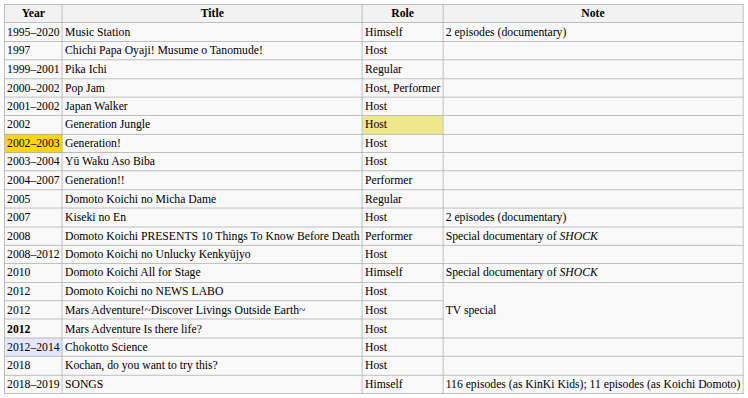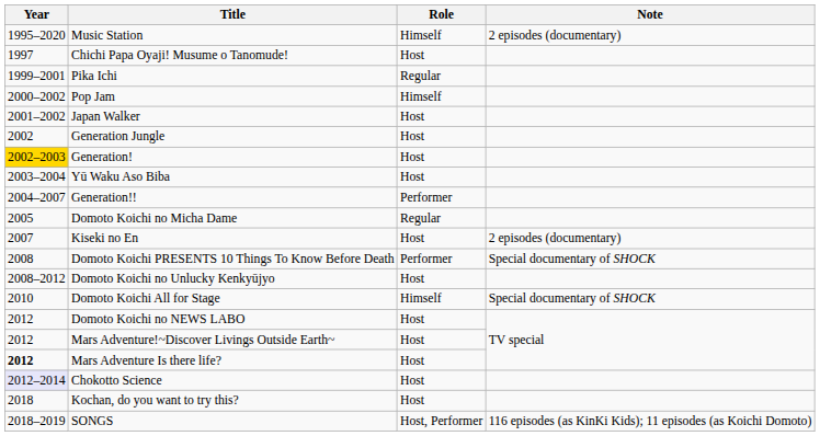 <table class="wikitable">
 <tr>
 <th>Year</th>
 <th>Title</th>
 <th>Role</th>
 <th>Note</th>
 </tr>
 <tr>
 <td>1995–2020</td>
 <td>Music Station</td>
 <td>Himself</td>
 <td>2 episodes (documentary)</td>
 </tr>
 <tr>
 <td>1997</td>
 <td>Chichi Papa Oyaji! Musume o Tanomude!</td>
 <td>Host</td>
 <td></td>
 </tr>
 <tr>
 <td>1999–2001</td>
 <td>Pika Ichi</td>
 <td>Regular</td>
 <td></td>
 </tr>
 <tr>
 <td>2000–2002</td>
 <td>Pop Jam</td>
-<td>Host, Performer</td>
+<td>Himself</td>
 <td></td>
 </tr>
 <tr>
 <td>2001–2002</td>
 <td>Japan Walker</td>
 <td>Host</td>
 <td></td>
 </tr>
 <tr>
 <td>2002</td>
 <td>Generation Jungle</td>
-<td style="background: khaki;">Host</td>
+<td>Host</td>
 <td></td>
 </tr>
 <tr>
 <td style="background: gold;">2002–2003</td>
 <td>Generation!</td>
 <td>Host</td>
 <td></td>
 </tr>
 <tr>
 <td>2003–2004</td>
 <td>Yū Waku Aso Biba</td>
 <td>Host</td>
 <td></td>
 </tr>
 <tr>
 <td>2004–2007</td>
 <td>Generation!!</td>
 <td>Performer</td>
 <td></td>
 </tr>
 <tr>
 <td>2005</td>
 <td>Domoto Koichi no Micha Dame</td>
 <td>Regular</td>
 <td></td>
 </tr>
 <tr>
 <td>2007</td>
 <td>Kiseki no En</td>
 <td>Host</td>
 <td>2 episodes (documentary)</td>
 </tr>
 <tr>
 <td>2008</td>
 <td>Domoto Koichi PRESENTS 10 Things To Know Before Death</td>
 <td>Performer</td>
 <td>Special documentary of <em>SHOCK</em></td>
 </tr>
 <tr>
 <td>2008–2012</td>
 <td>Domoto Koichi no Unlucky Kenkyūjyo</td>
 <td>Host</td>
 <td></td>
 </tr>
 <tr>
 <td>2010</td>
 <td>Domoto Koichi All for Stage</td>
 <td>Himself</td>
 <td>Special documentary of <em>SHOCK</em></td>
 </tr>
 <tr>
 <td>2012</td>
 <td>Domoto Koichi no NEWS LABO</td>
 <td>Host</td>
 <td rowspan="3">TV special</td>
 </tr>
 <tr>
 <td>2012</td>
 <td>Mars Adventure!~Discover Livings Outside Earth~</td>
 <td>Host</td>
 </tr>
 <tr>
 <td><strong>2012</strong></td>
 <td>Mars Adventure Is there life?</td>
 <td>Host</td>
 </tr>
 <tr>
 <td style="background: lavender;">2012–2014</td>
 <td>Chokotto Science</td>
 <td>Host</td>
 <td></td>
 </tr>
 <tr>
 <td>2018</td>
 <td>Kochan, do you want to try this?</td>
 <td>Host</td>
 <td></td>
 </tr>
 <tr>
 <td>2018–2019</td>
 <td>SONGS</td>
-<td>Himself</td>
+<td>Host, Performer</td>
 <td>116 episodes (as KinKi Kids); 11 episodes (as Koichi Domoto)</td>
 </tr>
 </table>
